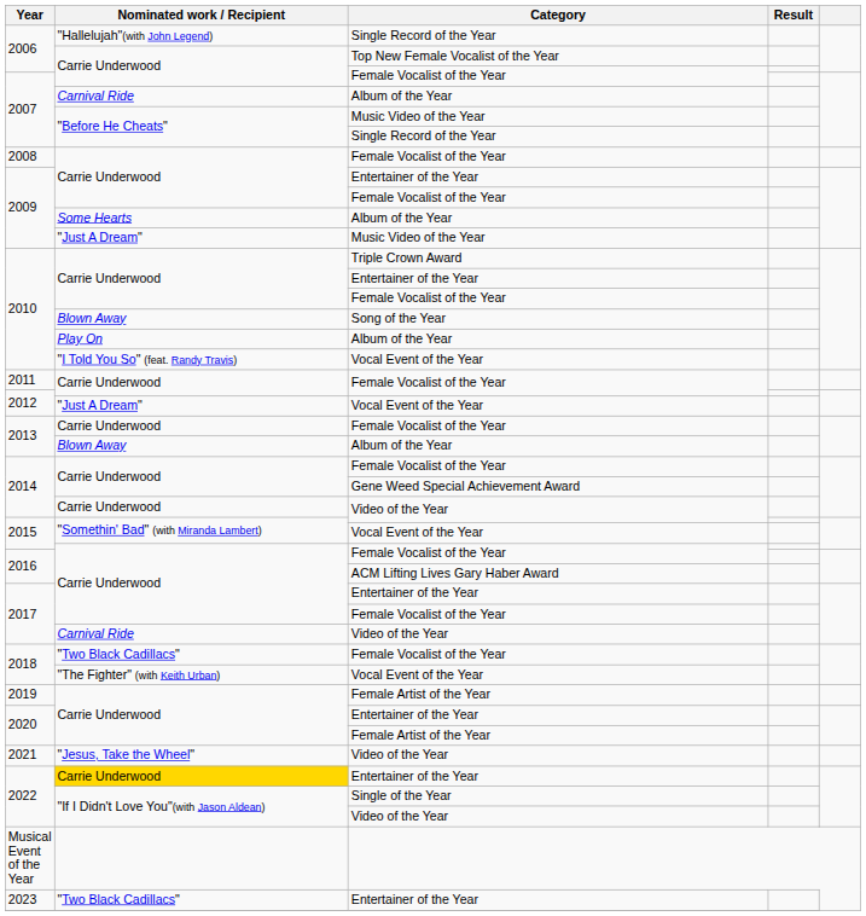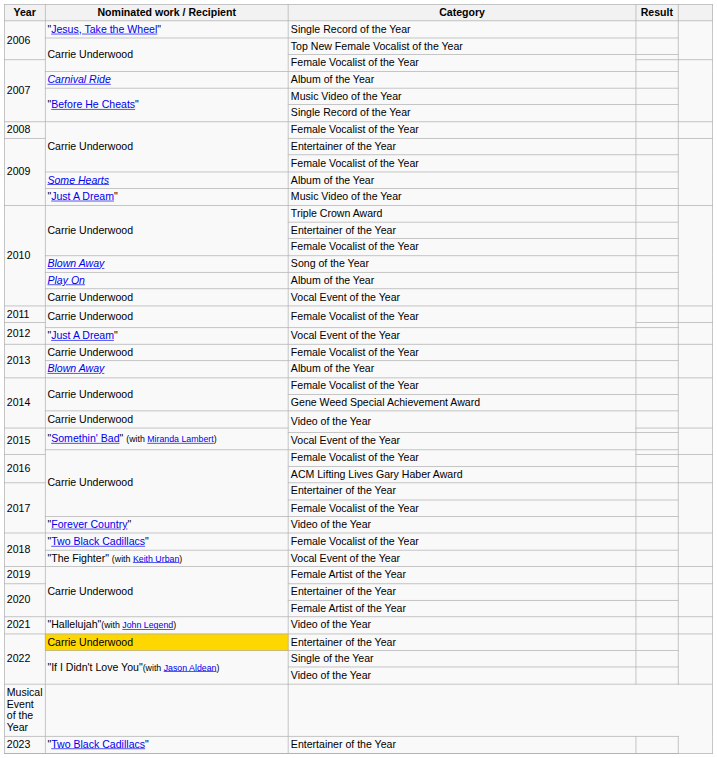 <table class="wikitable plainrowheaders" style="width:85%;">
 <tr>
 <th scope="col" style="width:4%;">Year</th>
 <th scope="col" style="width:35%;">Nominated work / Recipient</th>
 <th scope="col" style="width:50%;">Category</th>
 <th scope="col" style="width:6%;">Result</th>
 <th scope="col" style="width:6%;"></th>
 </tr>
 <tr>
 <td rowspan="3">2006</td>
-<td>"Hallelujah"<small>(with <a href='#'>John Legend</a>)</small></td>
+<td>"<a href='#'>Jesus, Take the Wheel</a>"</td>
 <td>Single Record of the Year</td>
 <td></td>
 <td rowspan="3"></td>
 </tr>
 <tr>
 <td rowspan="3">Carrie Underwood</td>
 <td>Top New Female Vocalist of the Year</td>
 <td></td>
 </tr>
 <tr>
 <td rowspan="2">Female Vocalist of the Year</td>
 <td></td>
 </tr>
 <tr>
 <td rowspan="4">2007</td>
 <td></td>
 <td rowspan="4"></td>
 </tr>
 <tr>
 <td><em><a href='#'>Carnival Ride</a></em></td>
 <td>Album of the Year</td>
 <td></td>
 </tr>
 <tr>
 <td rowspan="2">"<a href='#'>Before He Cheats</a>"</td>
 <td>Music Video of the Year</td>
 <td></td>
 </tr>
 <tr>
 <td>Single Record of the Year</td>
 <td></td>
 </tr>
 <tr>
 <td>2008</td>
 <td rowspan="3">Carrie Underwood</td>
 <td>Female Vocalist of the Year</td>
 <td></td>
 <td></td>
 </tr>
 <tr>
 <td rowspan="4">2009</td>
 <td>Entertainer of the Year</td>
 <td></td>
 <td rowspan="4"></td>
 </tr>
 <tr>
 <td>Female Vocalist of the Year</td>
 <td></td>
 </tr>
 <tr>
 <td><em><a href='#'>Some Hearts</a></em></td>
 <td>Album of the Year</td>
 <td></td>
 </tr>
 <tr>
 <td>"<a href='#'>Just A Dream</a>"</td>
 <td>Music Video of the Year</td>
 <td></td>
 </tr>
 <tr>
 <td rowspan="6">2010</td>
 <td rowspan="3">Carrie Underwood</td>
 <td>Triple Crown Award</td>
 <td></td>
 <td rowspan="6"></td>
 </tr>
 <tr>
 <td>Entertainer of the Year</td>
 <td></td>
 </tr>
 <tr>
 <td>Female Vocalist of the Year</td>
 <td></td>
 </tr>
 <tr>
 <td><em><a href='#'>Blown Away</a></em></td>
 <td>Song of the Year</td>
 <td></td>
 </tr>
 <tr>
 <td><em><a href='#'>Play On</a></em></td>
 <td>Album of the Year</td>
 <td></td>
 </tr>
 <tr>
-<td>"<a href='#'>I Told You So</a>" <small>(feat. <a href='#'>Randy Travis</a>)</small></td>
+<td>Carrie Underwood</td>
 <td>Vocal Event of the Year</td>
 <td></td>
 </tr>
 <tr>
 <td>2011</td>
 <td rowspan="2">Carrie Underwood</td>
 <td rowspan="2">Female Vocalist of the Year</td>
 <td></td>
 <td></td>
 </tr>
 <tr>
 <td rowspan="2">2012</td>
 <td></td>
 <td rowspan="2"></td>
 </tr>
 <tr>
 <td>"<a href='#'>Just A Dream</a>"</td>
 <td>Vocal Event of the Year</td>
 <td></td>
 </tr>
 <tr>
 <td rowspan="2">2013</td>
 <td>Carrie Underwood</td>
 <td>Female Vocalist of the Year</td>
 <td></td>
 <td rowspan="2"></td>
 </tr>
 <tr>
 <td><em><a href='#'>Blown Away</a></em></td>
 <td>Album of the Year</td>
 <td></td>
 </tr>
 <tr>
 <td rowspan="3">2014</td>
 <td rowspan="2">Carrie Underwood</td>
 <td>Female Vocalist of the Year</td>
 <td></td>
 <td rowspan="3"></td>
 </tr>
 <tr>
 <td>Gene Weed Special Achievement Award</td>
 <td></td>
 </tr>
 <tr>
 <td>Carrie Underwood</td>
 <td rowspan="2">Video of the Year</td>
 <td></td>
 </tr>
 <tr>
 <td rowspan="3">2015</td>
 <td rowspan="2">"<a href='#'>Somethin' Bad</a>" <small>(with <a href='#'>Miranda Lambert</a>)</small></td>
 <td></td>
 <td rowspan="3"></td>
 </tr>
 <tr>
 <td>Vocal Event of the Year</td>
 <td></td>
 </tr>
 <tr>
 <td rowspan="5">Carrie Underwood</td>
 <td rowspan="2">Female Vocalist of the Year</td>
 <td></td>
 </tr>
 <tr>
 <td rowspan="2">2016</td>
 <td></td>
 <td rowspan="2"></td>
 </tr>
 <tr>
 <td>ACM Lifting Lives Gary Haber Award</td>
 <td></td>
 </tr>
 <tr>
 <td rowspan="3">2017</td>
 <td>Entertainer of the Year</td>
 <td></td>
 <td rowspan="3"></td>
 </tr>
 <tr>
 <td>Female Vocalist of the Year</td>
 <td></td>
 </tr>
 <tr>
-<td><em><a href='#'>Carnival Ride</a></em></td>
+<td>"<a href='#'>Forever Country</a>"</td>
 <td>Video of the Year</td>
 <td></td>
 </tr>
 <tr>
 <td rowspan="2">2018</td>
 <td>"<a href='#'>Two Black Cadillacs</a>"</td>
 <td>Female Vocalist of the Year</td>
 <td></td>
 <td rowspan="2"></td>
 </tr>
 <tr>
 <td>"The Fighter" <small>(with <a href='#'>Keith Urban</a>)</small></td>
 <td>Vocal Event of the Year</td>
 <td></td>
 </tr>
 <tr>
 <td>2019</td>
 <td rowspan="3">Carrie Underwood</td>
 <td>Female Artist of the Year</td>
 <td></td>
 <td></td>
 </tr>
 <tr>
 <td rowspan="2">2020</td>
 <td>Entertainer of the Year</td>
 <td></td>
 <td rowspan="2"></td>
 </tr>
 <tr>
 <td>Female Artist of the Year</td>
 <td></td>
 </tr>
 <tr>
 <td>2021</td>
-<td>"<a href='#'>Jesus, Take the Wheel</a>"</td>
+<td>"Hallelujah"<small>(with <a href='#'>John Legend</a>)</small></td>
 <td>Video of the Year</td>
 <td></td>
 <td></td>
 </tr>
 <tr>
 <td rowspan="4">2022</td>
 <td style="background: gold;">Carrie Underwood</td>
 <td>Entertainer of the Year</td>
 <td></td>
 <td rowspan="4"></td>
 </tr>
 <tr>
 <td rowspan="3">"If I Didn't Love You"<small>(with <a href='#'>Jason Aldean</a>)</small></td>
 <td>Single of the Year</td>
 <td></td>
 </tr>
 <tr>
 <td>Video of the Year</td>
 <td></td>
 </tr>
 <tr>
 </tr>
 <tr>
 <td>Musical Event of the Year</td>
 <td></td>
 </tr>
 <tr>
 <td>2023</td>
 <td>"<a href='#'>Two Black Cadillacs</a>"</td>
 <td>Entertainer of the Year</td>
 <td></td>
 </tr>
 <tr>
 </tr>
 </table>
